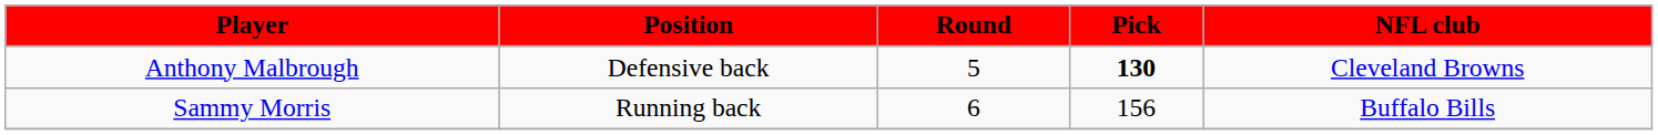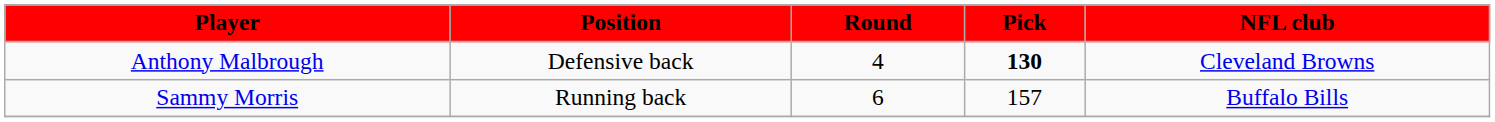 <table class="wikitable" width="80%">
 <tr align="center" style="background:red;color:black;">
 <td><strong>Player</strong></td>
 <td><strong>Position</strong></td>
 <td><strong>Round</strong></td>
 <td><strong>Pick</strong></td>
 <td><strong>NFL club</strong></td>
 </tr>
 <tr align="center" bgcolor="">
 <td><a href='#'>Anthony Malbrough</a></td>
 <td>Defensive back</td>
-<td>5</td>
+<td>4</td>
 <td><strong>130</strong></td>
 <td><a href='#'>Cleveland Browns</a></td>
 </tr>
 <tr align="center" bgcolor="">
 <td><a href='#'>Sammy Morris</a></td>
 <td>Running back</td>
 <td>6</td>
-<td>156</td>
+<td>157</td>
 <td><a href='#'>Buffalo Bills</a></td>
 </tr>
 <tr align="center" bgcolor="">
 </tr>
 </table>
